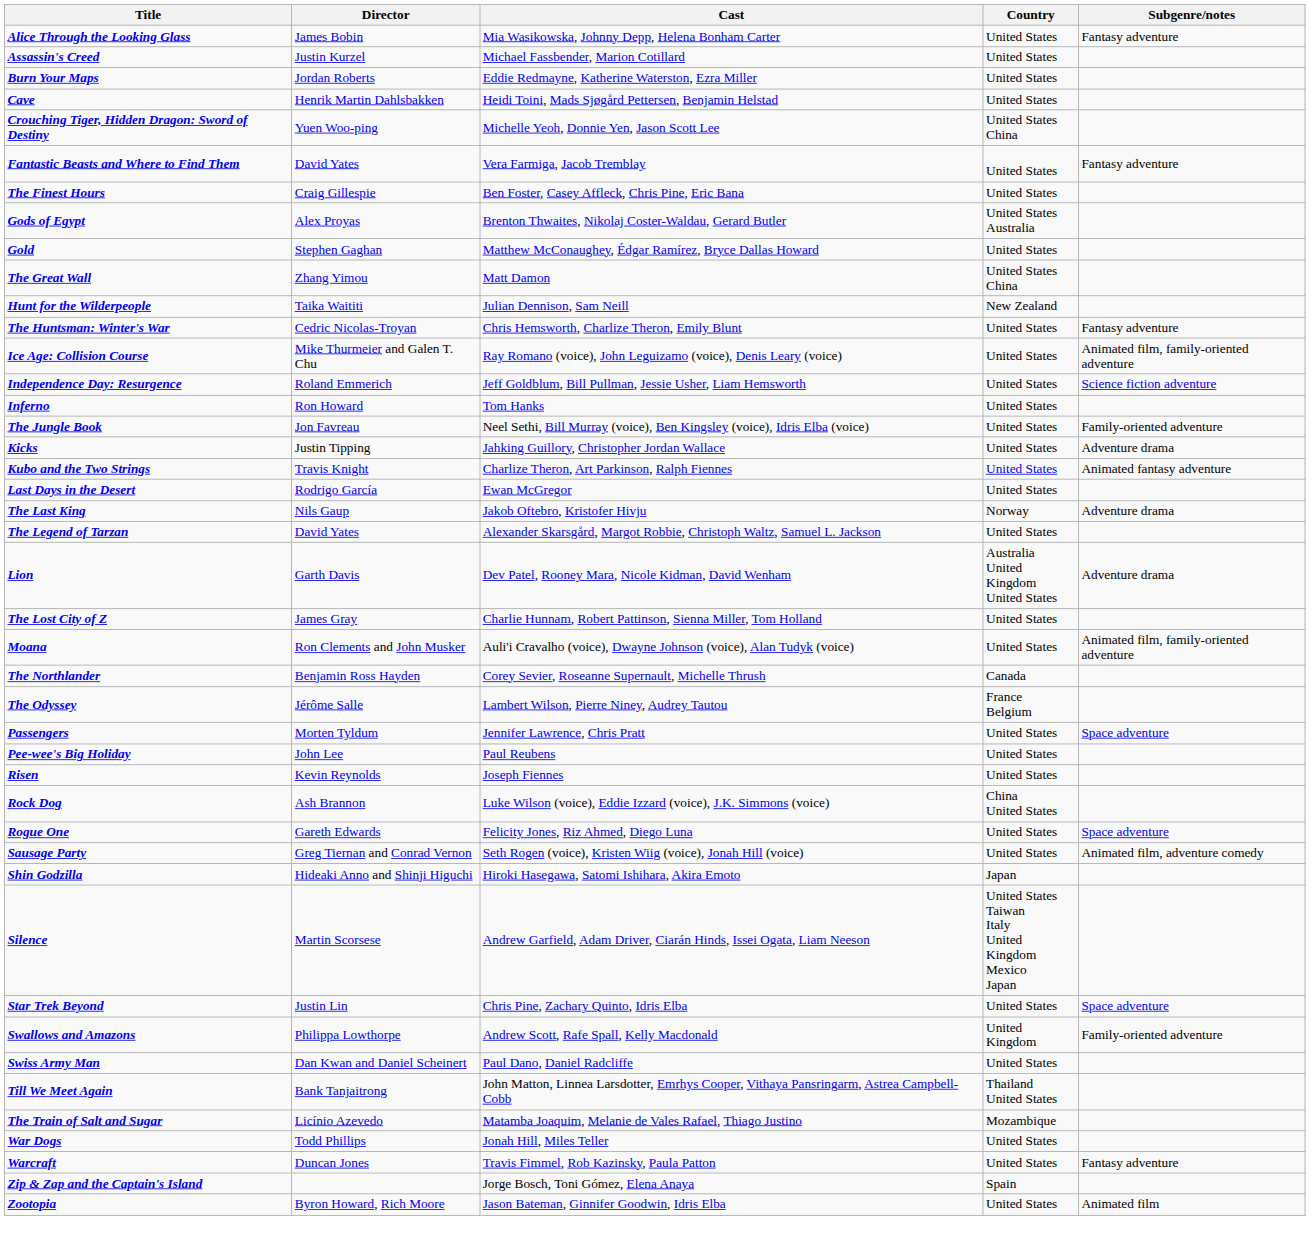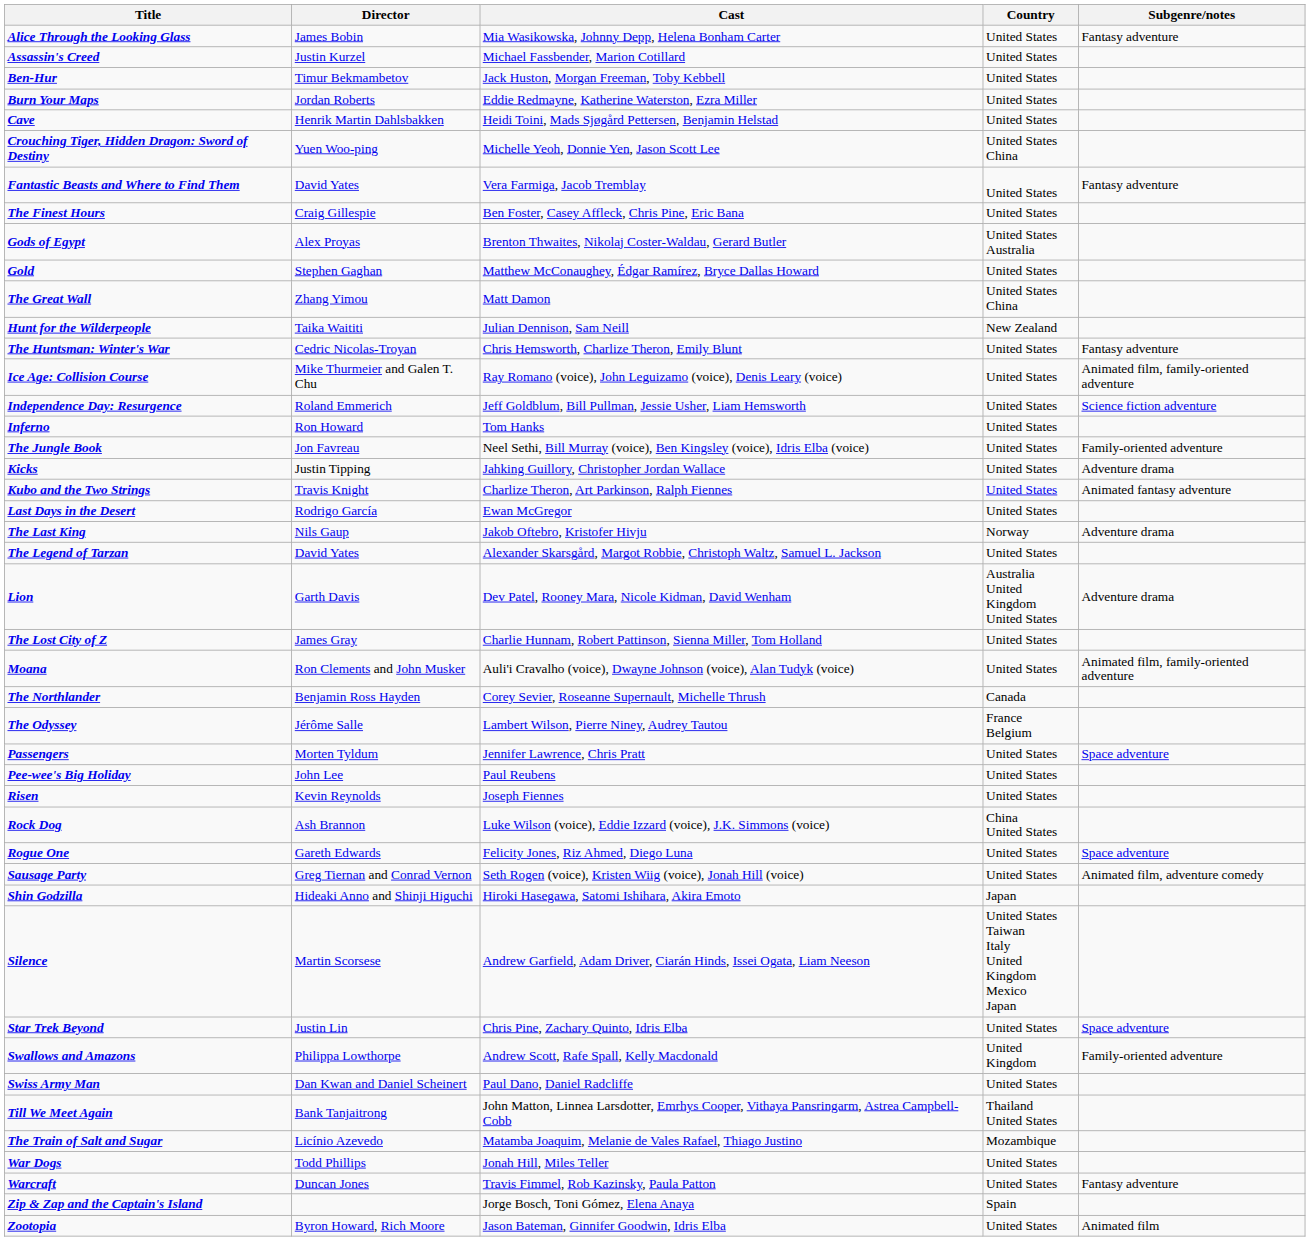 <table class="wikitable">
 <tr>
 <th>Title</th>
 <th>Director</th>
 <th>Cast</th>
 <th>Country</th>
 <th>Subgenre/notes</th>
 </tr>
 <tr>
 <td><strong><em><a href='#'>Alice Through the Looking Glass</a></em></strong></td>
 <td><a href='#'>James Bobin</a></td>
 <td><a href='#'>Mia Wasikowska</a>, <a href='#'>Johnny Depp</a>, <a href='#'>Helena Bonham Carter</a></td>
 <td>United States</td>
 <td>Fantasy adventure</td>
 </tr>
 <tr>
 <td><strong><em><a href='#'>Assassin's Creed</a></em></strong></td>
 <td><a href='#'>Justin Kurzel</a></td>
 <td><a href='#'>Michael Fassbender</a>, <a href='#'>Marion Cotillard</a></td>
+<td>United States</td>
+<td></td>
+</tr>
+<tr>
+<td><strong><em><a href='#'>Ben-Hur</a></em></strong></td>
+<td><a href='#'>Timur Bekmambetov</a></td>
+<td><a href='#'>Jack Huston</a>, <a href='#'>Morgan Freeman</a>, <a href='#'>Toby Kebbell</a></td>
 <td>United States</td>
 <td></td>
 </tr>
 <tr>
 <td><strong><em><a href='#'>Burn Your Maps</a></em></strong></td>
 <td><a href='#'>Jordan Roberts</a></td>
 <td><a href='#'>Eddie Redmayne</a>, <a href='#'>Katherine Waterston</a>, <a href='#'>Ezra Miller</a></td>
 <td>United States</td>
 <td></td>
 </tr>
 <tr>
 <td><strong><em><a href='#'>Cave</a></em></strong></td>
 <td><a href='#'>Henrik Martin Dahlsbakken</a></td>
 <td><a href='#'>Heidi Toini</a>, <a href='#'>Mads Sjøgård Pettersen</a>, <a href='#'>Benjamin Helstad</a></td>
 <td>United States</td>
 <td></td>
 </tr>
 <tr>
 <td><strong><em><a href='#'>Crouching Tiger, Hidden Dragon: Sword of Destiny</a></em></strong></td>
 <td><a href='#'>Yuen Woo-ping</a></td>
 <td><a href='#'>Michelle Yeoh</a>, <a href='#'>Donnie Yen</a>, <a href='#'>Jason Scott Lee</a></td>
 <td>United States<br>China</td>
 <td></td>
 </tr>
 <tr>
 <td><strong><em><a href='#'>Fantastic Beasts and Where to Find Them</a></em></strong></td>
 <td><a href='#'>David Yates</a></td>
 <td><a href='#'>Vera Farmiga</a>, <a href='#'>Jacob Tremblay</a></td>
 <td><br>United States</td>
 <td>Fantasy adventure</td>
 </tr>
 <tr>
 <td><strong><em><a href='#'>The Finest Hours</a></em></strong></td>
 <td><a href='#'>Craig Gillespie</a></td>
 <td><a href='#'>Ben Foster</a>, <a href='#'>Casey Affleck</a>, <a href='#'>Chris Pine</a>, <a href='#'>Eric Bana</a></td>
 <td>United States</td>
 <td></td>
 </tr>
 <tr>
 <td><strong><em><a href='#'>Gods of Egypt</a></em></strong></td>
 <td><a href='#'>Alex Proyas</a></td>
 <td><a href='#'>Brenton Thwaites</a>, <a href='#'>Nikolaj Coster-Waldau</a>, <a href='#'>Gerard Butler</a></td>
 <td>United States<br>Australia</td>
 <td></td>
 </tr>
 <tr>
 <td><strong><em><a href='#'>Gold</a></em></strong></td>
 <td><a href='#'>Stephen Gaghan</a></td>
 <td><a href='#'>Matthew McConaughey</a>, <a href='#'>Édgar Ramírez</a>, <a href='#'>Bryce Dallas Howard</a></td>
 <td>United States</td>
 <td></td>
 </tr>
 <tr>
 <td><strong><em><a href='#'>The Great Wall</a></em></strong></td>
 <td><a href='#'>Zhang Yimou</a></td>
 <td><a href='#'>Matt Damon</a></td>
 <td>United States<br>China</td>
 <td></td>
 </tr>
 <tr>
 <td><strong><em><a href='#'>Hunt for the Wilderpeople</a></em></strong></td>
 <td><a href='#'>Taika Waititi</a></td>
 <td><a href='#'>Julian Dennison</a>, <a href='#'>Sam Neill</a></td>
 <td>New Zealand</td>
 <td></td>
 </tr>
 <tr>
 <td><strong><em><a href='#'>The Huntsman: Winter's War</a></em></strong></td>
 <td><a href='#'>Cedric Nicolas-Troyan</a></td>
 <td><a href='#'>Chris Hemsworth</a>, <a href='#'>Charlize Theron</a>, <a href='#'>Emily Blunt</a></td>
 <td>United States</td>
 <td>Fantasy adventure</td>
 </tr>
 <tr>
 <td><strong><em><a href='#'>Ice Age: Collision Course</a></em></strong></td>
 <td><a href='#'>Mike Thurmeier</a> and Galen T. Chu</td>
 <td><a href='#'>Ray Romano</a> (voice), <a href='#'>John Leguizamo</a> (voice), <a href='#'>Denis Leary</a> (voice)</td>
 <td>United States</td>
 <td>Animated film, family-oriented adventure</td>
 </tr>
 <tr>
 <td><strong><em><a href='#'>Independence Day: Resurgence</a></em></strong></td>
 <td><a href='#'>Roland Emmerich</a></td>
 <td><a href='#'>Jeff Goldblum</a>, <a href='#'>Bill Pullman</a>, <a href='#'>Jessie Usher</a>, <a href='#'>Liam Hemsworth</a></td>
 <td>United States</td>
 <td><a href='#'>Science fiction adventure</a></td>
 </tr>
 <tr>
 <td><strong><em><a href='#'>Inferno</a></em></strong></td>
 <td><a href='#'>Ron Howard</a></td>
 <td><a href='#'>Tom Hanks</a></td>
 <td>United States</td>
 <td></td>
 </tr>
 <tr>
 <td><strong><em><a href='#'>The Jungle Book</a></em></strong></td>
 <td><a href='#'>Jon Favreau</a></td>
 <td>Neel Sethi, <a href='#'>Bill Murray</a> (voice), <a href='#'>Ben Kingsley</a> (voice), <a href='#'>Idris Elba</a> (voice)</td>
 <td>United States</td>
 <td>Family-oriented adventure</td>
 </tr>
 <tr>
 <td><strong><em><a href='#'>Kicks</a></em></strong></td>
 <td>Justin Tipping</td>
 <td><a href='#'>Jahking Guillory</a>, <a href='#'>Christopher Jordan Wallace</a></td>
 <td>United States</td>
 <td>Adventure drama</td>
 </tr>
 <tr>
 <td><strong><em><a href='#'>Kubo and the Two Strings</a></em></strong></td>
 <td><a href='#'>Travis Knight</a></td>
 <td><a href='#'>Charlize Theron</a>, <a href='#'>Art Parkinson</a>, <a href='#'>Ralph Fiennes</a></td>
 <td><a href='#'>United States</a></td>
 <td>Animated fantasy adventure</td>
 </tr>
 <tr>
 <td><strong><em><a href='#'>Last Days in the Desert</a></em></strong></td>
 <td><a href='#'>Rodrigo García</a></td>
 <td><a href='#'>Ewan McGregor</a></td>
 <td>United States</td>
 <td></td>
 </tr>
 <tr>
 <td><strong><em><a href='#'>The Last King</a></em></strong></td>
 <td><a href='#'>Nils Gaup</a></td>
 <td><a href='#'>Jakob Oftebro</a>, <a href='#'>Kristofer Hivju</a></td>
 <td>Norway</td>
 <td>Adventure drama</td>
 </tr>
 <tr>
 <td><strong><em><a href='#'>The Legend of Tarzan</a></em></strong></td>
 <td><a href='#'>David Yates</a></td>
 <td><a href='#'>Alexander Skarsgård</a>, <a href='#'>Margot Robbie</a>, <a href='#'>Christoph Waltz</a>, <a href='#'>Samuel L. Jackson</a></td>
 <td>United States</td>
 <td></td>
 </tr>
 <tr>
 <td><strong><em><a href='#'>Lion</a></em></strong></td>
 <td><a href='#'>Garth Davis</a></td>
 <td><a href='#'>Dev Patel</a>, <a href='#'>Rooney Mara</a>, <a href='#'>Nicole Kidman</a>, <a href='#'>David Wenham</a></td>
 <td>Australia<br>United Kingdom<br>United States</td>
 <td>Adventure drama</td>
 </tr>
 <tr>
 <td><strong><em><a href='#'>The Lost City of Z</a></em></strong></td>
 <td><a href='#'>James Gray</a></td>
 <td><a href='#'>Charlie Hunnam</a>, <a href='#'>Robert Pattinson</a>, <a href='#'>Sienna Miller</a>, <a href='#'>Tom Holland</a></td>
 <td>United States</td>
 <td></td>
 </tr>
 <tr>
 <td><strong><em><a href='#'>Moana</a></em></strong></td>
 <td><a href='#'>Ron Clements</a> and <a href='#'>John Musker</a></td>
 <td>Auli'i Cravalho (voice), <a href='#'>Dwayne Johnson</a> (voice), <a href='#'>Alan Tudyk</a> (voice)</td>
 <td>United States</td>
 <td>Animated film, family-oriented adventure</td>
 </tr>
 <tr>
 <td><strong><em><a href='#'>The Northlander</a></em></strong></td>
 <td><a href='#'>Benjamin Ross Hayden</a></td>
 <td><a href='#'>Corey Sevier</a>, <a href='#'>Roseanne Supernault</a>, <a href='#'>Michelle Thrush</a></td>
 <td>Canada</td>
 <td></td>
 </tr>
 <tr>
 <td><strong><em><a href='#'>The Odyssey</a></em></strong></td>
 <td><a href='#'>Jérôme Salle</a></td>
 <td><a href='#'>Lambert Wilson</a>, <a href='#'>Pierre Niney</a>, <a href='#'>Audrey Tautou</a></td>
 <td>France<br>Belgium</td>
 <td></td>
 </tr>
 <tr>
 <td><strong><em><a href='#'>Passengers</a></em></strong></td>
 <td><a href='#'>Morten Tyldum</a></td>
 <td><a href='#'>Jennifer Lawrence</a>, <a href='#'>Chris Pratt</a></td>
 <td>United States</td>
 <td><a href='#'>Space adventure</a></td>
 </tr>
 <tr>
 <td><strong><em><a href='#'>Pee-wee's Big Holiday</a></em></strong></td>
 <td><a href='#'>John Lee</a></td>
 <td><a href='#'>Paul Reubens</a></td>
 <td>United States</td>
 <td></td>
 </tr>
 <tr>
 <td><strong><em><a href='#'>Risen</a></em></strong></td>
 <td><a href='#'>Kevin Reynolds</a></td>
 <td><a href='#'>Joseph Fiennes</a></td>
 <td>United States</td>
 <td></td>
 </tr>
 <tr>
 <td><strong><em><a href='#'>Rock Dog</a></em></strong></td>
 <td><a href='#'>Ash Brannon</a></td>
 <td><a href='#'>Luke Wilson</a> (voice), <a href='#'>Eddie Izzard</a> (voice), <a href='#'>J.K. Simmons</a> (voice)</td>
 <td>China<br>United States</td>
 <td></td>
 </tr>
 <tr>
 <td><strong><em><a href='#'>Rogue One</a></em></strong></td>
 <td><a href='#'>Gareth Edwards</a></td>
 <td><a href='#'>Felicity Jones</a>, <a href='#'>Riz Ahmed</a>, <a href='#'>Diego Luna</a></td>
 <td>United States</td>
 <td><a href='#'>Space adventure</a></td>
 </tr>
 <tr>
 <td><strong><em><a href='#'>Sausage Party</a></em></strong></td>
 <td><a href='#'>Greg Tiernan</a> and <a href='#'>Conrad Vernon</a></td>
 <td><a href='#'>Seth Rogen</a> (voice), <a href='#'>Kristen Wiig</a> (voice), <a href='#'>Jonah Hill</a> (voice)</td>
 <td>United States</td>
 <td>Animated film, adventure comedy</td>
 </tr>
 <tr>
 <td><strong><em><a href='#'>Shin Godzilla</a></em></strong></td>
 <td><a href='#'>Hideaki Anno</a> and <a href='#'>Shinji Higuchi</a></td>
 <td><a href='#'>Hiroki Hasegawa</a>, <a href='#'>Satomi Ishihara</a>, <a href='#'>Akira Emoto</a></td>
 <td>Japan</td>
 <td></td>
 </tr>
 <tr>
 <td><strong><em><a href='#'>Silence</a></em></strong></td>
 <td><a href='#'>Martin Scorsese</a></td>
 <td><a href='#'>Andrew Garfield</a>, <a href='#'>Adam Driver</a>, <a href='#'>Ciarán Hinds</a>, <a href='#'>Issei Ogata</a>, <a href='#'>Liam Neeson</a></td>
 <td>United States<br>Taiwan<br>Italy<br>United Kingdom<br>Mexico<br>Japan</td>
 <td></td>
 </tr>
 <tr>
 <td><strong><em><a href='#'>Star Trek Beyond</a></em></strong></td>
 <td><a href='#'>Justin Lin</a></td>
 <td><a href='#'>Chris Pine</a>, <a href='#'>Zachary Quinto</a>, <a href='#'>Idris Elba</a></td>
 <td>United States</td>
 <td><a href='#'>Space adventure</a></td>
 </tr>
 <tr>
 <td><strong><em><a href='#'>Swallows and Amazons</a></em></strong></td>
 <td><a href='#'>Philippa Lowthorpe</a></td>
 <td><a href='#'>Andrew Scott</a>, <a href='#'>Rafe Spall</a>, <a href='#'>Kelly Macdonald</a></td>
 <td>United Kingdom</td>
 <td>Family-oriented adventure</td>
 </tr>
 <tr>
 <td><strong><em><a href='#'>Swiss Army Man</a></em></strong></td>
 <td><a href='#'>Dan Kwan and Daniel Scheinert</a></td>
 <td><a href='#'>Paul Dano</a>, <a href='#'>Daniel Radcliffe</a></td>
 <td>United States</td>
 <td></td>
 </tr>
 <tr>
 <td><strong><em><a href='#'>Till We Meet Again</a></em></strong></td>
 <td><a href='#'>Bank Tanjaitrong</a></td>
 <td>John Matton, Linnea Larsdotter, <a href='#'>Emrhys Cooper</a>, <a href='#'>Vithaya Pansringarm</a>, <a href='#'>Astrea Campbell-Cobb</a></td>
 <td>Thailand<br>United States</td>
 <td></td>
 </tr>
 <tr>
 <td><strong><em><a href='#'>The Train of Salt and Sugar</a></em></strong></td>
 <td><a href='#'>Licínio Azevedo</a></td>
 <td><a href='#'>Matamba Joaquim</a>, <a href='#'>Melanie de Vales Rafael</a>, <a href='#'>Thiago Justino</a></td>
 <td>Mozambique</td>
 <td></td>
 </tr>
 <tr>
 <td><strong><em><a href='#'>War Dogs</a></em></strong></td>
 <td><a href='#'>Todd Phillips</a></td>
 <td><a href='#'>Jonah Hill</a>, <a href='#'>Miles Teller</a></td>
 <td>United States</td>
 <td></td>
 </tr>
 <tr>
 <td><strong><em><a href='#'>Warcraft</a></em></strong></td>
 <td><a href='#'>Duncan Jones</a></td>
 <td><a href='#'>Travis Fimmel</a>, <a href='#'>Rob Kazinsky</a>, <a href='#'>Paula Patton</a></td>
 <td>United States</td>
 <td>Fantasy adventure</td>
 </tr>
 <tr>
 <td><strong><em><a href='#'>Zip & Zap and the Captain's Island</a></em></strong></td>
 <td></td>
 <td>Jorge Bosch, Toni Gómez, <a href='#'>Elena Anaya</a></td>
 <td>Spain</td>
 <td></td>
 </tr>
 <tr>
 <td><strong><em><a href='#'>Zootopia</a></em></strong></td>
 <td><a href='#'>Byron Howard</a>, <a href='#'>Rich Moore</a></td>
 <td><a href='#'>Jason Bateman</a>, <a href='#'>Ginnifer Goodwin</a>, <a href='#'>Idris Elba</a></td>
 <td>United States</td>
 <td>Animated film</td>
 </tr>
 </table>
